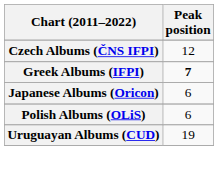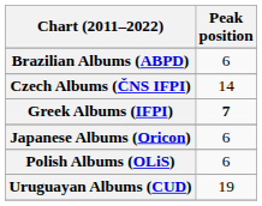 <table class="wikitable sortable plainrowheaders" style="text-align:center">
 <tr>
 <th scope="col">Chart (2011–2022)</th>
 <th scope="col">Peak<br>position</th>
 </tr>
 <tr>
 </tr>
 <tr>
 </tr>
 <tr>
 </tr>
 <tr>
 </tr>
 <tr>
+<th scope="row">Brazilian Albums (<a href='#'>ABPD</a>)</th>
+<td>6</td>
+</tr>
+<tr>
 </tr>
 <tr>
 <th scope="row">Czech Albums (<a href='#'>ČNS IFPI</a>)</th>
-<td>12</td>
+<td>14</td>
 </tr>
 <tr>
 </tr>
 <tr>
 </tr>
 <tr>
 </tr>
 <tr>
 </tr>
 <tr>
 </tr>
 <tr>
 <th scope="row">Greek Albums (<a href='#'>IFPI</a>)</th>
 <td><strong>7</strong></td>
 </tr>
 <tr>
 </tr>
 <tr>
 </tr>
 <tr>
 </tr>
 <tr>
 <th scope="row">Japanese Albums (<a href='#'>Oricon</a>)</th>
 <td>6</td>
 </tr>
 <tr>
 </tr>
 <tr>
 </tr>
 <tr>
 </tr>
 <tr>
 <th scope="row">Polish Albums (<a href='#'>OLiS</a>)</th>
 <td>6</td>
 </tr>
 <tr>
 </tr>
 <tr>
 </tr>
 <tr>
 </tr>
 <tr>
 </tr>
 <tr>
 </tr>
 <tr>
 </tr>
 <tr>
 <th scope="row">Uruguayan Albums (<a href='#'>CUD</a>)</th>
 <td>19</td>
 </tr>
 <tr>
 </tr>
 </table>
